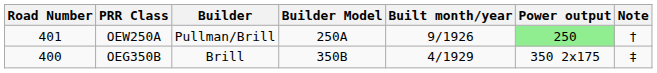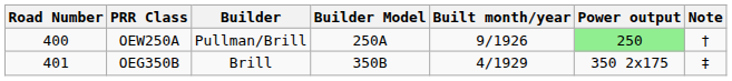 <table class="wikitable sortable">
 <tr>
 <th class="unsortable">Road Number</th>
 <th class="unsortable">PRR Class</th>
 <th class="unsortable">Builder</th>
 <th class="unsortable">Builder Model</th>
 <th class="unsortable">Built month/year</th>
 <th class="unsortable">Power output</th>
 <th class="unsortable">Note</th>
 </tr>
 <tr align = "center">
-<td>401</td>
+<td>400</td>
 <td>OEW250A</td>
 <td>Pullman/Brill</td>
 <td>250A</td>
 <td>9/1926</td>
 <td style="background: lightgreen;">250</td>
 <td>†</td>
 </tr>
 <tr align = "center">
-<td>400</td>
+<td>401</td>
 <td>OEG350B</td>
 <td>Brill</td>
 <td>350B</td>
 <td>4/1929</td>
 <td>350 2x175</td>
 <td>‡</td>
 </tr>
 </table>
